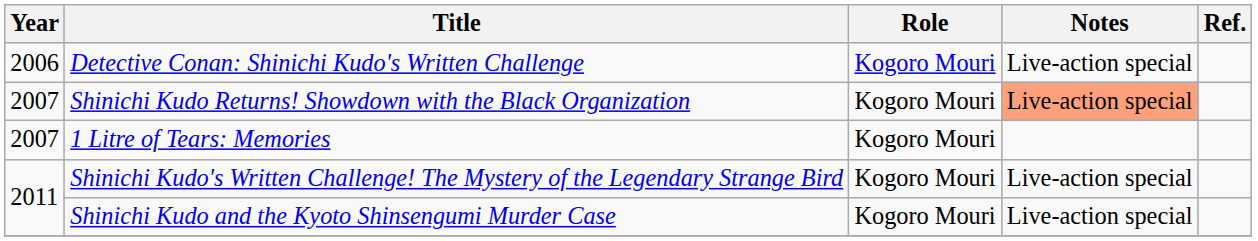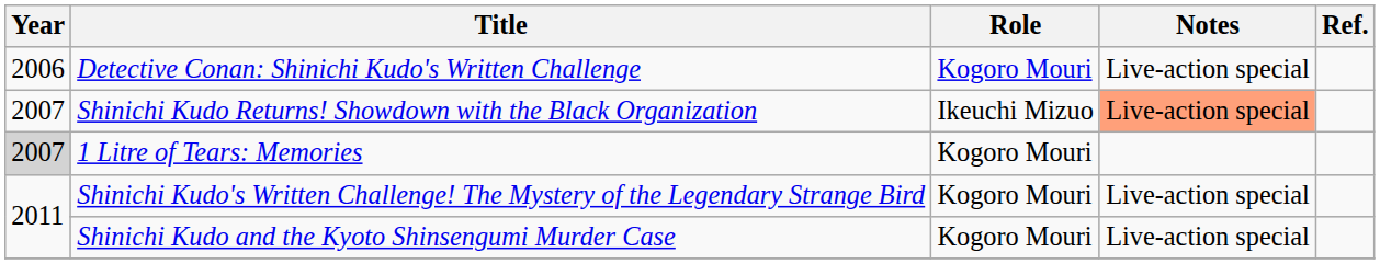 <table class="wikitable sortable">
 <tr>
 <th>Year</th>
 <th>Title</th>
 <th>Role</th>
 <th class="unsortable">Notes</th>
 <th class="unsortable">Ref.</th>
 </tr>
 <tr>
 <td>2006</td>
 <td><em><a href='#'>Detective Conan: Shinichi Kudo's Written Challenge</a></em></td>
 <td><a href='#'>Kogoro Mouri</a></td>
 <td>Live-action special</td>
 <td></td>
 </tr>
 <tr>
 <td>2007</td>
 <td><em><a href='#'>Shinichi Kudo Returns! Showdown with the Black Organization</a></em></td>
-<td>Kogoro Mouri</td>
+<td>Ikeuchi Mizuo</td>
 <td style="background: lightsalmon;">Live-action special</td>
 <td></td>
 </tr>
 <tr>
-<td>2007</td>
+<td style="background: lightgrey;">2007</td>
 <td><em><a href='#'>1 Litre of Tears: Memories</a></em></td>
 <td>Kogoro Mouri</td>
 <td></td>
 <td></td>
 </tr>
 <tr>
 <td rowspan=2>2011</td>
 <td><em><a href='#'>Shinichi Kudo's Written Challenge! The Mystery of the Legendary Strange Bird</a></em></td>
 <td>Kogoro Mouri</td>
 <td>Live-action special</td>
 <td></td>
 </tr>
 <tr>
 <td><em><a href='#'>Shinichi Kudo and the Kyoto Shinsengumi Murder Case</a></em></td>
 <td>Kogoro Mouri</td>
 <td>Live-action special</td>
 <td></td>
 </tr>
 <tr>
 </tr>
 </table>
